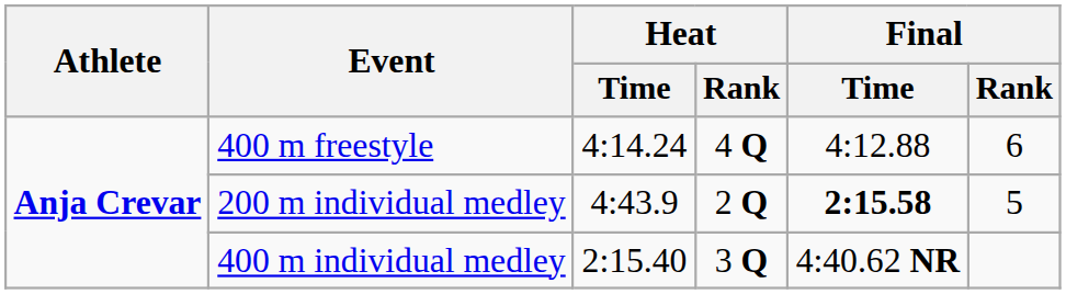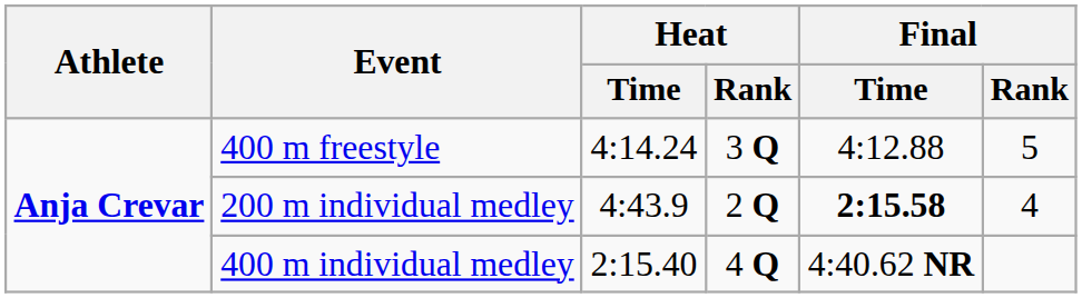 <table class=wikitable style="font-size:90%">
 <tr>
 <th rowspan="2">Athlete</th>
 <th rowspan="2">Event</th>
 <th colspan="2">Heat</th>
 <th colspan="2">Final</th>
 </tr>
 <tr style="font-size:95%">
 <th>Time</th>
 <th>Rank</th>
 <th>Time</th>
 <th>Rank</th>
 </tr>
 <tr align=center>
 <td align=left rowspan=5><strong><a href='#'>Anja Crevar</a></strong></td>
 <td align=left><a href='#'>400 m freestyle</a></td>
 <td>4:14.24</td>
-<td>4 <strong>Q</strong></td>
+<td>3 <strong>Q</strong></td>
 <td>4:12.88</td>
-<td>6</td>
+<td>5</td>
 </tr>
 <tr align=center>
 <td align=left><a href='#'>200 m individual medley</a></td>
 <td>4:43.9</td>
 <td>2 <strong>Q</strong></td>
 <td><strong>2:15.58</strong></td>
-<td>5</td>
+<td>4</td>
 </tr>
 <tr align=center>
 <td align=left><a href='#'>400 m individual medley</a></td>
 <td>2:15.40</td>
-<td>3 <strong>Q</strong></td>
+<td>4 <strong>Q</strong></td>
 <td>4:40.62 <strong>NR</strong></td>
 <td></td>
 </tr>
 </table>
